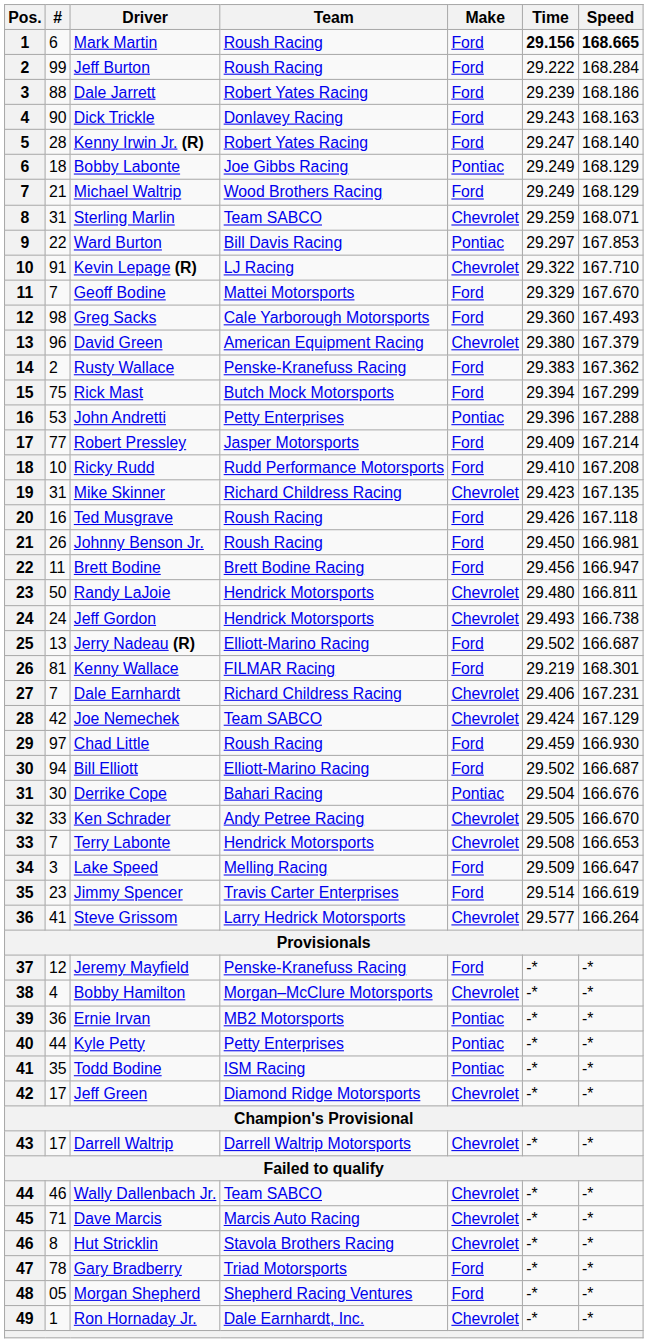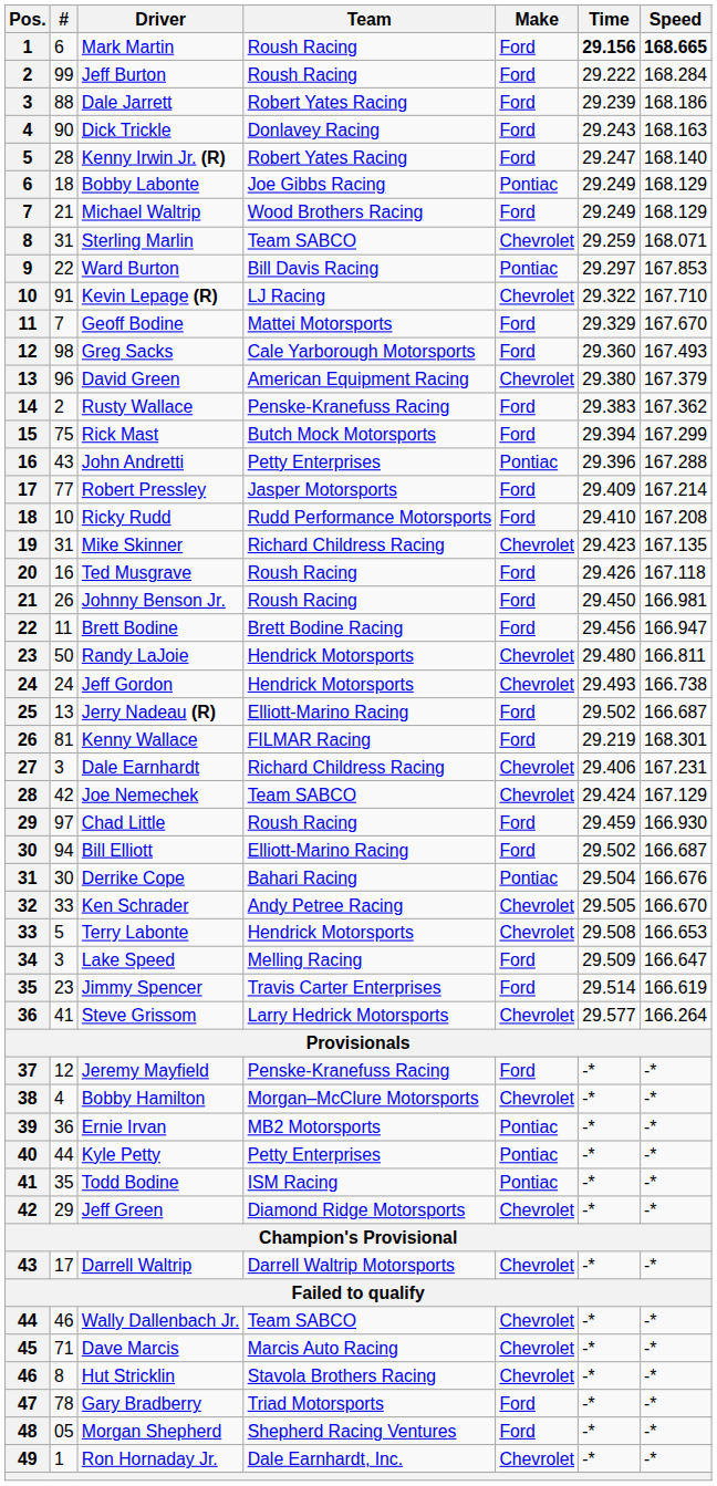 <table class="wikitable" style="font-size:95%">
 <tr>
 <th>Pos.</th>
 <th>#</th>
 <th>Driver</th>
 <th>Team</th>
 <th>Make</th>
 <th>Time</th>
 <th>Speed</th>
 </tr>
 <tr>
 <th>1</th>
 <td>6</td>
 <td><a href='#'>Mark Martin</a></td>
 <td><a href='#'>Roush Racing</a></td>
 <td><a href='#'>Ford</a></td>
 <td><strong>29.156</strong></td>
 <td><strong>168.665</strong></td>
 </tr>
 <tr>
 <th>2</th>
 <td>99</td>
 <td><a href='#'>Jeff Burton</a></td>
 <td><a href='#'>Roush Racing</a></td>
 <td><a href='#'>Ford</a></td>
 <td>29.222</td>
 <td>168.284</td>
 </tr>
 <tr>
 <th>3</th>
 <td>88</td>
 <td><a href='#'>Dale Jarrett</a></td>
 <td><a href='#'>Robert Yates Racing</a></td>
 <td><a href='#'>Ford</a></td>
 <td>29.239</td>
 <td>168.186</td>
 </tr>
 <tr>
 <th>4</th>
 <td>90</td>
 <td><a href='#'>Dick Trickle</a></td>
 <td><a href='#'>Donlavey Racing</a></td>
 <td><a href='#'>Ford</a></td>
 <td>29.243</td>
 <td>168.163</td>
 </tr>
 <tr>
 <th>5</th>
 <td>28</td>
 <td><a href='#'>Kenny Irwin Jr.</a> <strong>(R)</strong></td>
 <td><a href='#'>Robert Yates Racing</a></td>
 <td><a href='#'>Ford</a></td>
 <td>29.247</td>
 <td>168.140</td>
 </tr>
 <tr>
 <th>6</th>
 <td>18</td>
 <td><a href='#'>Bobby Labonte</a></td>
 <td><a href='#'>Joe Gibbs Racing</a></td>
 <td><a href='#'>Pontiac</a></td>
 <td>29.249</td>
 <td>168.129</td>
 </tr>
 <tr>
 <th>7</th>
 <td>21</td>
 <td><a href='#'>Michael Waltrip</a></td>
 <td><a href='#'>Wood Brothers Racing</a></td>
 <td><a href='#'>Ford</a></td>
 <td>29.249</td>
 <td>168.129</td>
 </tr>
 <tr>
 <th>8</th>
 <td>31</td>
 <td><a href='#'>Sterling Marlin</a></td>
 <td><a href='#'>Team SABCO</a></td>
 <td><a href='#'>Chevrolet</a></td>
 <td>29.259</td>
 <td>168.071</td>
 </tr>
 <tr>
 <th>9</th>
 <td>22</td>
 <td><a href='#'>Ward Burton</a></td>
 <td><a href='#'>Bill Davis Racing</a></td>
 <td><a href='#'>Pontiac</a></td>
 <td>29.297</td>
 <td>167.853</td>
 </tr>
 <tr>
 <th>10</th>
 <td>91</td>
 <td><a href='#'>Kevin Lepage</a> <strong>(R)</strong></td>
 <td><a href='#'>LJ Racing</a></td>
 <td><a href='#'>Chevrolet</a></td>
 <td>29.322</td>
 <td>167.710</td>
 </tr>
 <tr>
 <th>11</th>
 <td>7</td>
 <td><a href='#'>Geoff Bodine</a></td>
 <td><a href='#'>Mattei Motorsports</a></td>
 <td><a href='#'>Ford</a></td>
 <td>29.329</td>
 <td>167.670</td>
 </tr>
 <tr>
 <th>12</th>
 <td>98</td>
 <td><a href='#'>Greg Sacks</a></td>
 <td><a href='#'>Cale Yarborough Motorsports</a></td>
 <td><a href='#'>Ford</a></td>
 <td>29.360</td>
 <td>167.493</td>
 </tr>
 <tr>
 <th>13</th>
 <td>96</td>
 <td><a href='#'>David Green</a></td>
 <td><a href='#'>American Equipment Racing</a></td>
 <td><a href='#'>Chevrolet</a></td>
 <td>29.380</td>
 <td>167.379</td>
 </tr>
 <tr>
 <th>14</th>
 <td>2</td>
 <td><a href='#'>Rusty Wallace</a></td>
 <td><a href='#'>Penske-Kranefuss Racing</a></td>
 <td><a href='#'>Ford</a></td>
 <td>29.383</td>
 <td>167.362</td>
 </tr>
 <tr>
 <th>15</th>
 <td>75</td>
 <td><a href='#'>Rick Mast</a></td>
 <td><a href='#'>Butch Mock Motorsports</a></td>
 <td><a href='#'>Ford</a></td>
 <td>29.394</td>
 <td>167.299</td>
 </tr>
 <tr>
 <th>16</th>
-<td>53</td>
+<td>43</td>
 <td><a href='#'>John Andretti</a></td>
 <td><a href='#'>Petty Enterprises</a></td>
 <td><a href='#'>Pontiac</a></td>
 <td>29.396</td>
 <td>167.288</td>
 </tr>
 <tr>
 <th>17</th>
 <td>77</td>
 <td><a href='#'>Robert Pressley</a></td>
 <td><a href='#'>Jasper Motorsports</a></td>
 <td><a href='#'>Ford</a></td>
 <td>29.409</td>
 <td>167.214</td>
 </tr>
 <tr>
 <th>18</th>
 <td>10</td>
 <td><a href='#'>Ricky Rudd</a></td>
 <td><a href='#'>Rudd Performance Motorsports</a></td>
 <td><a href='#'>Ford</a></td>
 <td>29.410</td>
 <td>167.208</td>
 </tr>
 <tr>
 <th>19</th>
 <td>31</td>
 <td><a href='#'>Mike Skinner</a></td>
 <td><a href='#'>Richard Childress Racing</a></td>
 <td><a href='#'>Chevrolet</a></td>
 <td>29.423</td>
 <td>167.135</td>
 </tr>
 <tr>
 <th>20</th>
 <td>16</td>
 <td><a href='#'>Ted Musgrave</a></td>
 <td><a href='#'>Roush Racing</a></td>
 <td><a href='#'>Ford</a></td>
 <td>29.426</td>
 <td>167.118</td>
 </tr>
 <tr>
 <th>21</th>
 <td>26</td>
 <td><a href='#'>Johnny Benson Jr.</a></td>
 <td><a href='#'>Roush Racing</a></td>
 <td><a href='#'>Ford</a></td>
 <td>29.450</td>
 <td>166.981</td>
 </tr>
 <tr>
 <th>22</th>
 <td>11</td>
 <td><a href='#'>Brett Bodine</a></td>
 <td><a href='#'>Brett Bodine Racing</a></td>
 <td><a href='#'>Ford</a></td>
 <td>29.456</td>
 <td>166.947</td>
 </tr>
 <tr>
 <th>23</th>
 <td>50</td>
 <td><a href='#'>Randy LaJoie</a></td>
 <td><a href='#'>Hendrick Motorsports</a></td>
 <td><a href='#'>Chevrolet</a></td>
 <td>29.480</td>
 <td>166.811</td>
 </tr>
 <tr>
 <th>24</th>
 <td>24</td>
 <td><a href='#'>Jeff Gordon</a></td>
 <td><a href='#'>Hendrick Motorsports</a></td>
 <td><a href='#'>Chevrolet</a></td>
 <td>29.493</td>
 <td>166.738</td>
 </tr>
 <tr>
 <th>25</th>
 <td>13</td>
 <td><a href='#'>Jerry Nadeau</a> <strong>(R)</strong></td>
 <td><a href='#'>Elliott-Marino Racing</a></td>
 <td><a href='#'>Ford</a></td>
 <td>29.502</td>
 <td>166.687</td>
 </tr>
 <tr>
 <th>26</th>
 <td>81</td>
 <td><a href='#'>Kenny Wallace</a></td>
 <td><a href='#'>FILMAR Racing</a></td>
 <td><a href='#'>Ford</a></td>
 <td>29.219</td>
 <td>168.301</td>
 </tr>
 <tr>
 <th>27</th>
-<td>7</td>
+<td>3</td>
 <td><a href='#'>Dale Earnhardt</a></td>
 <td><a href='#'>Richard Childress Racing</a></td>
 <td><a href='#'>Chevrolet</a></td>
 <td>29.406</td>
 <td>167.231</td>
 </tr>
 <tr>
 <th>28</th>
 <td>42</td>
 <td><a href='#'>Joe Nemechek</a></td>
 <td><a href='#'>Team SABCO</a></td>
 <td><a href='#'>Chevrolet</a></td>
 <td>29.424</td>
 <td>167.129</td>
 </tr>
 <tr>
 <th>29</th>
 <td>97</td>
 <td><a href='#'>Chad Little</a></td>
 <td><a href='#'>Roush Racing</a></td>
 <td><a href='#'>Ford</a></td>
 <td>29.459</td>
 <td>166.930</td>
 </tr>
 <tr>
 <th>30</th>
 <td>94</td>
 <td><a href='#'>Bill Elliott</a></td>
 <td><a href='#'>Elliott-Marino Racing</a></td>
 <td><a href='#'>Ford</a></td>
 <td>29.502</td>
 <td>166.687</td>
 </tr>
 <tr>
 <th>31</th>
 <td>30</td>
 <td><a href='#'>Derrike Cope</a></td>
 <td><a href='#'>Bahari Racing</a></td>
 <td><a href='#'>Pontiac</a></td>
 <td>29.504</td>
 <td>166.676</td>
 </tr>
 <tr>
 <th>32</th>
 <td>33</td>
 <td><a href='#'>Ken Schrader</a></td>
 <td><a href='#'>Andy Petree Racing</a></td>
 <td><a href='#'>Chevrolet</a></td>
 <td>29.505</td>
 <td>166.670</td>
 </tr>
 <tr>
 <th>33</th>
-<td>7</td>
+<td>5</td>
 <td><a href='#'>Terry Labonte</a></td>
 <td><a href='#'>Hendrick Motorsports</a></td>
 <td><a href='#'>Chevrolet</a></td>
 <td>29.508</td>
 <td>166.653</td>
 </tr>
 <tr>
 <th>34</th>
 <td>3</td>
 <td><a href='#'>Lake Speed</a></td>
 <td><a href='#'>Melling Racing</a></td>
 <td><a href='#'>Ford</a></td>
 <td>29.509</td>
 <td>166.647</td>
 </tr>
 <tr>
 <th>35</th>
 <td>23</td>
 <td><a href='#'>Jimmy Spencer</a></td>
 <td><a href='#'>Travis Carter Enterprises</a></td>
 <td><a href='#'>Ford</a></td>
 <td>29.514</td>
 <td>166.619</td>
 </tr>
 <tr>
 <th>36</th>
 <td>41</td>
 <td><a href='#'>Steve Grissom</a></td>
 <td><a href='#'>Larry Hedrick Motorsports</a></td>
 <td><a href='#'>Chevrolet</a></td>
 <td>29.577</td>
 <td>166.264</td>
 </tr>
 <tr>
 <th colspan="7">Provisionals</th>
 </tr>
 <tr>
 <th>37</th>
 <td>12</td>
 <td><a href='#'>Jeremy Mayfield</a></td>
 <td><a href='#'>Penske-Kranefuss Racing</a></td>
 <td><a href='#'>Ford</a></td>
 <td>-*</td>
 <td>-*</td>
 </tr>
 <tr>
 <th>38</th>
 <td>4</td>
 <td><a href='#'>Bobby Hamilton</a></td>
 <td><a href='#'>Morgan–McClure Motorsports</a></td>
 <td><a href='#'>Chevrolet</a></td>
 <td>-*</td>
 <td>-*</td>
 </tr>
 <tr>
 <th>39</th>
 <td>36</td>
 <td><a href='#'>Ernie Irvan</a></td>
 <td><a href='#'>MB2 Motorsports</a></td>
 <td><a href='#'>Pontiac</a></td>
 <td>-*</td>
 <td>-*</td>
 </tr>
 <tr>
 <th>40</th>
 <td>44</td>
 <td><a href='#'>Kyle Petty</a></td>
 <td><a href='#'>Petty Enterprises</a></td>
 <td><a href='#'>Pontiac</a></td>
 <td>-*</td>
 <td>-*</td>
 </tr>
 <tr>
 <th>41</th>
 <td>35</td>
 <td><a href='#'>Todd Bodine</a></td>
 <td><a href='#'>ISM Racing</a></td>
 <td><a href='#'>Pontiac</a></td>
 <td>-*</td>
 <td>-*</td>
 </tr>
 <tr>
 <th>42</th>
-<td>17</td>
+<td>29</td>
 <td><a href='#'>Jeff Green</a></td>
 <td><a href='#'>Diamond Ridge Motorsports</a></td>
 <td><a href='#'>Chevrolet</a></td>
 <td>-*</td>
 <td>-*</td>
 </tr>
 <tr>
 <th colspan="7">Champion's Provisional</th>
 </tr>
 <tr>
 <th>43</th>
 <td>17</td>
 <td><a href='#'>Darrell Waltrip</a></td>
 <td><a href='#'>Darrell Waltrip Motorsports</a></td>
 <td><a href='#'>Chevrolet</a></td>
 <td>-*</td>
 <td>-*</td>
 </tr>
 <tr>
 <th colspan="7">Failed to qualify</th>
 </tr>
 <tr>
 <th>44</th>
 <td>46</td>
 <td><a href='#'>Wally Dallenbach Jr.</a></td>
 <td><a href='#'>Team SABCO</a></td>
 <td><a href='#'>Chevrolet</a></td>
 <td>-*</td>
 <td>-*</td>
 </tr>
 <tr>
 <th>45</th>
 <td>71</td>
 <td><a href='#'>Dave Marcis</a></td>
 <td><a href='#'>Marcis Auto Racing</a></td>
 <td><a href='#'>Chevrolet</a></td>
 <td>-*</td>
 <td>-*</td>
 </tr>
 <tr>
 <th>46</th>
 <td>8</td>
 <td><a href='#'>Hut Stricklin</a></td>
 <td><a href='#'>Stavola Brothers Racing</a></td>
 <td><a href='#'>Chevrolet</a></td>
 <td>-*</td>
 <td>-*</td>
 </tr>
 <tr>
 <th>47</th>
 <td>78</td>
 <td><a href='#'>Gary Bradberry</a></td>
 <td><a href='#'>Triad Motorsports</a></td>
 <td><a href='#'>Ford</a></td>
 <td>-*</td>
 <td>-*</td>
 </tr>
 <tr>
 <th>48</th>
 <td>05</td>
 <td><a href='#'>Morgan Shepherd</a></td>
 <td><a href='#'>Shepherd Racing Ventures</a></td>
 <td><a href='#'>Ford</a></td>
 <td>-*</td>
 <td>-*</td>
 </tr>
 <tr>
 <th>49</th>
 <td>1</td>
 <td><a href='#'>Ron Hornaday Jr.</a></td>
 <td><a href='#'>Dale Earnhardt, Inc.</a></td>
 <td><a href='#'>Chevrolet</a></td>
 <td>-*</td>
 <td>-*</td>
 </tr>
 <tr>
 <th colspan="7"></th>
 </tr>
 </table>
